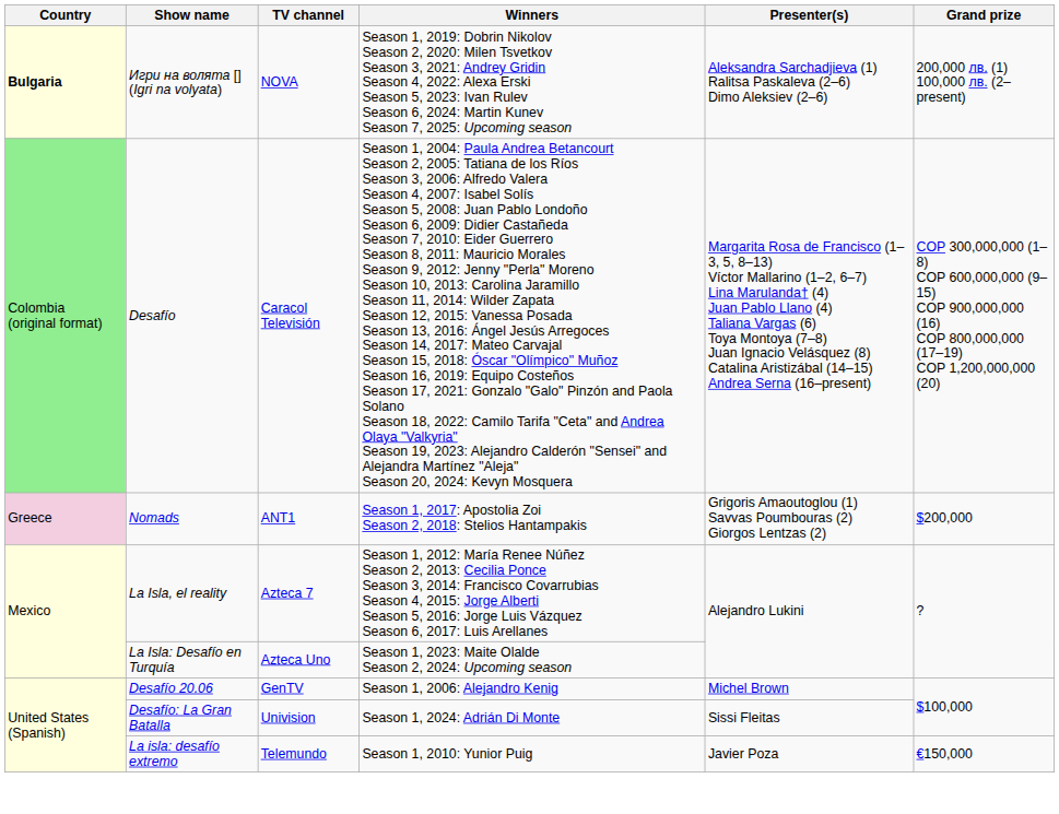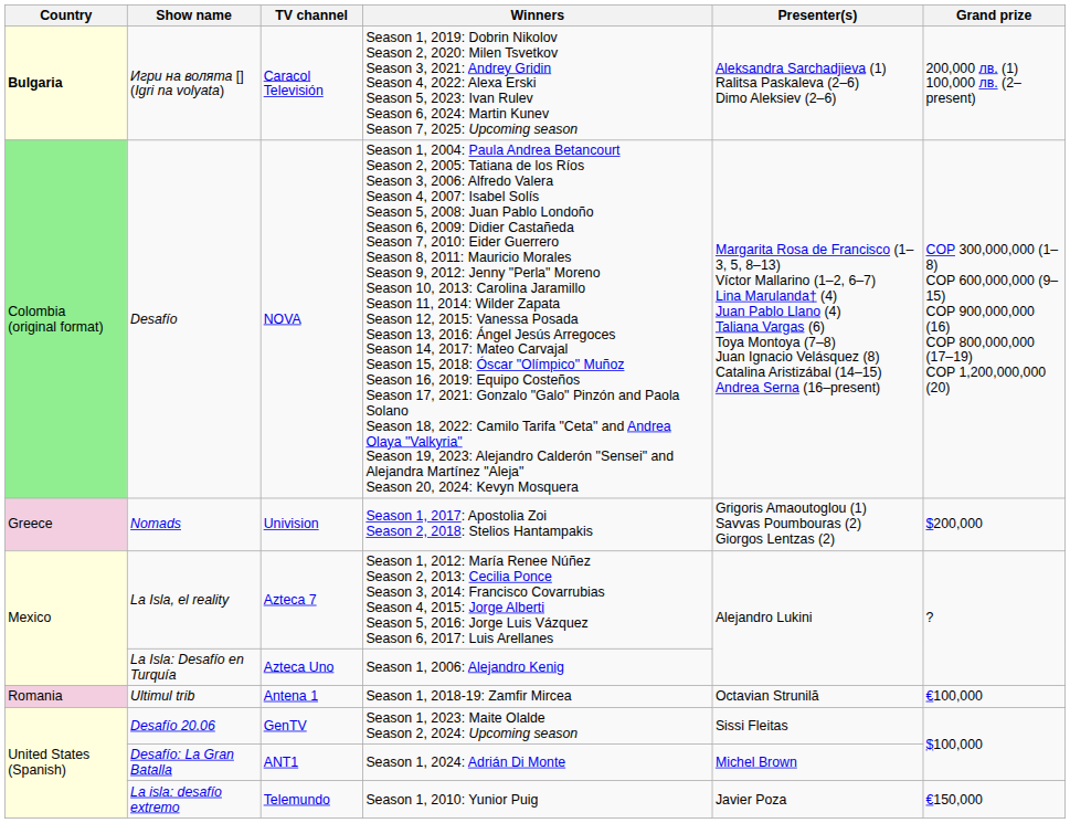 <table class="wikitable" line-height:16px">
 <tr>
 <th>Country</th>
 <th>Show name</th>
 <th>TV channel</th>
 <th>Winners</th>
 <th>Presenter(s)</th>
 <th>Grand prize</th>
 </tr>
 <tr>
 <td style="background:#FFD"><strong>Bulgaria</strong></td>
 <td><em>Игри на волята</em> []<br>(<em>Igri na volyata</em>)</td>
-<td><a href='#'>NOVA</a></td>
+<td><a href='#'>Caracol Televisión</a></td>
 <td>Season 1, 2019: Dobrin Nikolov<br>Season 2, 2020: Milen Tsvetkov<br>Season 3, 2021: <a href='#'>Andrey Gridin</a> <br>Season 4, 2022: Alexa Erski <br>Season 5, 2023: Ivan Rulev<br>Season 6, 2024: Martin Kunev<br>Season 7, 2025: <em>Upcoming season</em></td>
 <td><a href='#'>Aleksandra Sarchadjieva</a> (1)<br>Ralitsa Paskaleva (2–6)<br>Dimo Aleksiev (2–6)</td>
 <td>200,000 <a href='#'>лв.</a> (1)<br>100,000 <a href='#'>лв.</a> (2–present)</td>
 </tr>
 <tr>
 <td style="background:lightgreen">Colombia<br>(original format)</td>
 <td><em>Desafío</em></td>
-<td><a href='#'>Caracol Televisión</a></td>
+<td><a href='#'>NOVA</a></td>
 <td>Season 1, 2004: <a href='#'>Paula Andrea Betancourt</a><br>Season 2, 2005: Tatiana de los Ríos<br>Season 3, 2006: Alfredo Valera<br>Season 4, 2007: Isabel Solís<br>Season 5, 2008: Juan Pablo Londoño<br>Season 6, 2009: Didier Castañeda<br>Season 7, 2010: Eider Guerrero<br>Season 8, 2011: Mauricio Morales<br>Season 9, 2012: Jenny "Perla" Moreno<br>Season 10, 2013: Carolina Jaramillo<br>Season 11, 2014: Wilder Zapata<br>Season 12, 2015: Vanessa Posada<br>Season 13, 2016: Ángel Jesús Arregoces<br>Season 14, 2017: Mateo Carvajal<br>Season 15, 2018: <a href='#'>Óscar "Olímpico" Muñoz</a><br>Season 16, 2019: Equipo Costeños<br>Season 17, 2021: Gonzalo "Galo" Pinzón and Paola Solano<br>Season 18, 2022: Camilo Tarifa "Ceta" and <a href='#'>Andrea Olaya "Valkyria"</a><br>Season 19, 2023: Alejandro Calderón "Sensei" and Alejandra Martínez "Aleja"<br>Season 20, 2024: Kevyn Mosquera</td>
 <td><a href='#'>Margarita Rosa de Francisco</a> (1–3, 5, 8–13)<br>Víctor Mallarino (1–2, 6–7)<br><a href='#'>Lina Marulanda†</a> (4)<br><a href='#'>Juan Pablo Llano</a> (4)<br><a href='#'>Taliana Vargas</a> (6)<br>Toya Montoya (7–8)<br>Juan Ignacio Velásquez (8)<br>Catalina Aristizábal (14–15)<br><a href='#'>Andrea Serna</a> (16–present)</td>
 <td><a href='#'>COP</a> 300,000,000 (1–8)<br>COP 600,000,000 (9–15)<br>COP 900,000,000 (16)<br>COP 800,000,000 (17–19)<br>COP 1,200,000,000 (20)</td>
 </tr>
 <tr>
 <td style="background:#F2CEE0">Greece</td>
 <td><em><a href='#'>Nomads</a></em></td>
-<td><a href='#'>ANT1</a></td>
+<td><a href='#'>Univision</a></td>
 <td><a href='#'>Season 1, 2017</a>: Apostolia Zoi<br><a href='#'>Season 2, 2018</a>: Stelios Hantampakis</td>
 <td>Grigoris Amaoutoglou (1)<br>Savvas Poumbouras (2)<br>Giorgos Lentzas (2)</td>
 <td><a href='#'>$</a>200,000</td>
 </tr>
 <tr>
 <td rowspan="2" style="background:#FFD">Mexico</td>
 <td><em>La Isla, el reality</em></td>
 <td><a href='#'>Azteca 7</a></td>
 <td>Season 1, 2012: María Renee Núñez<br>Season 2, 2013: <a href='#'>Cecilia Ponce</a><br>Season 3, 2014: Francisco Covarrubias<br>Season 4, 2015: <a href='#'>Jorge Alberti</a><br>Season 5, 2016: Jorge Luis Vázquez<br>Season 6, 2017: Luis Arellanes</td>
 <td rowspan="2">Alejandro Lukini</td>
 <td rowspan="2">?</td>
 </tr>
 <tr>
 <td><em>La Isla: Desafío en Turquía</em></td>
 <td><a href='#'>Azteca Uno</a></td>
-<td>Season 1, 2023: Maite Olalde <br>Season 2, 2024: <em>Upcoming season</em></td>
+<td>Season 1, 2006: <a href='#'>Alejandro Kenig</a></td>
+</tr>
+<tr>
+<td style="background:#F2CEE0">Romania</td>
+<td><em>Ultimul trib</em></td>
+<td><a href='#'>Antena 1</a></td>
+<td>Season 1, 2018-19: Zamfir Mircea</td>
+<td>Octavian Strunilă</td>
+<td><a href='#'>€</a>100,000</td>
 </tr>
 <tr>
 <td rowspan="3" style="background:#FFD">United States (Spanish)</td>
 <td><em><a href='#'>Desafío 20.06</a></em></td>
 <td><a href='#'>GenTV</a></td>
-<td>Season 1, 2006: <a href='#'>Alejandro Kenig</a></td>
-<td><a href='#'>Michel Brown</a></td>
+<td>Season 1, 2023: Maite Olalde <br>Season 2, 2024: <em>Upcoming season</em></td>
+<td>Sissi Fleitas</td>
 <td rowspan="2"><a href='#'>$</a>100,000</td>
 </tr>
 <tr>
 <td><em><a href='#'>Desafío: La Gran Batalla</a></em></td>
-<td><a href='#'>Univision</a></td>
+<td><a href='#'>ANT1</a></td>
 <td>Season 1, 2024: <a href='#'>Adrián Di Monte</a></td>
-<td>Sissi Fleitas</td>
+<td><a href='#'>Michel Brown</a></td>
 </tr>
 <tr>
 <td><em><a href='#'>La isla: desafío extremo</a></em></td>
 <td><a href='#'>Telemundo</a></td>
 <td>Season 1, 2010: Yunior Puig</td>
 <td>Javier Poza</td>
 <td><a href='#'>€</a>150,000</td>
 </tr>
 </table>
